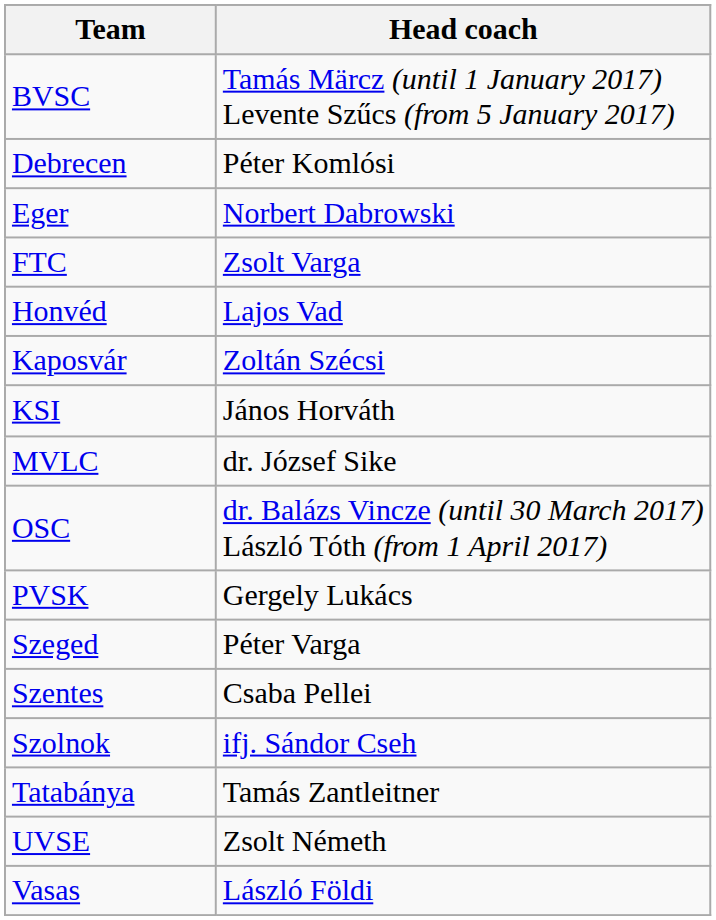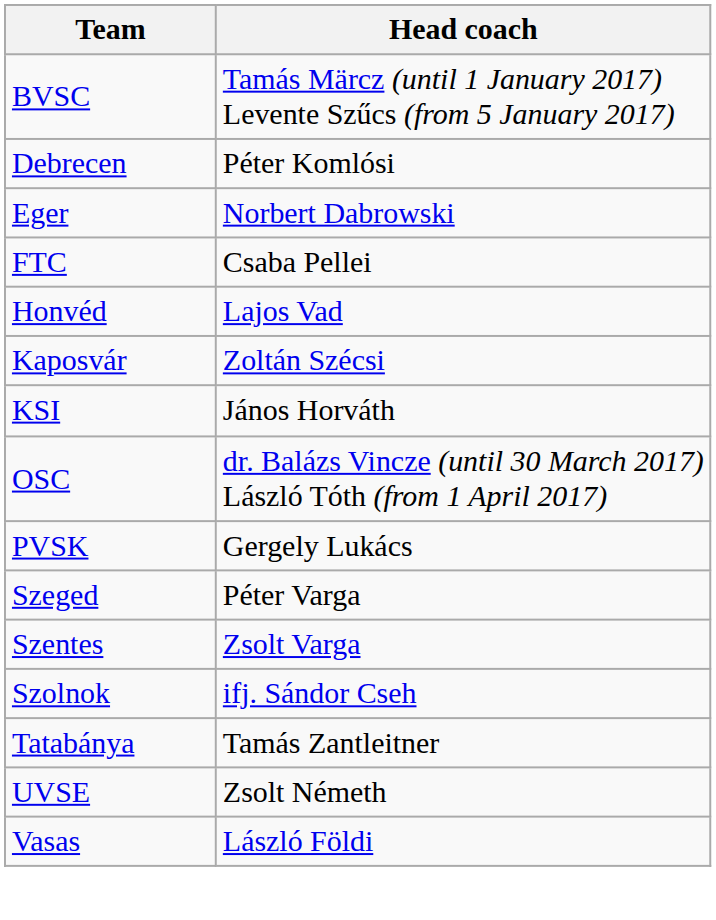 <table class="wikitable" style="font-size:95%;">
 <tr>
 <th width=100>Team</th>
 <th>Head coach</th>
 </tr>
 <tr>
 <td> <a href='#'>BVSC</a></td>
 <td> <a href='#'>Tamás Märcz</a> <em>(until 1 January 2017)</em><br> Levente Szűcs <em>(from 5 January 2017)</em></td>
 </tr>
 <tr>
 <td> <a href='#'>Debrecen</a></td>
 <td> Péter Komlósi</td>
 </tr>
 <tr>
 <td> <a href='#'>Eger</a></td>
 <td> <a href='#'>Norbert Dabrowski</a></td>
 </tr>
 <tr>
 <td> <a href='#'>FTC</a></td>
-<td> <a href='#'>Zsolt Varga</a></td>
+<td> Csaba Pellei</td>
 </tr>
 <tr>
 <td> <a href='#'>Honvéd</a></td>
 <td> <a href='#'>Lajos Vad</a></td>
 </tr>
 <tr>
 <td> <a href='#'>Kaposvár</a></td>
 <td> <a href='#'>Zoltán Szécsi</a></td>
 </tr>
 <tr>
 <td> <a href='#'>KSI</a></td>
 <td> János Horváth</td>
-</tr>
-<tr>
-<td> <a href='#'>MVLC</a></td>
-<td> dr. József Sike</td>
 </tr>
 <tr>
 <td> <a href='#'>OSC</a></td>
 <td> <a href='#'>dr. Balázs Vincze</a> <em>(until 30 March 2017)</em><br> László Tóth <em>(from 1 April 2017)</em></td>
 </tr>
 <tr>
 <td> <a href='#'>PVSK</a></td>
 <td> Gergely Lukács</td>
 </tr>
 <tr>
 <td> <a href='#'>Szeged</a></td>
 <td> Péter Varga</td>
 </tr>
 <tr>
 <td> <a href='#'>Szentes</a></td>
-<td> Csaba Pellei</td>
+<td> <a href='#'>Zsolt Varga</a></td>
 </tr>
 <tr>
 <td> <a href='#'>Szolnok</a></td>
 <td> <a href='#'>ifj. Sándor Cseh</a></td>
 </tr>
 <tr>
 <td> <a href='#'>Tatabánya</a></td>
 <td> Tamás Zantleitner</td>
 </tr>
 <tr>
 <td> <a href='#'>UVSE</a></td>
 <td> Zsolt Németh</td>
 </tr>
 <tr>
 <td> <a href='#'>Vasas</a></td>
 <td> <a href='#'>László Földi</a></td>
 </tr>
 </table>
